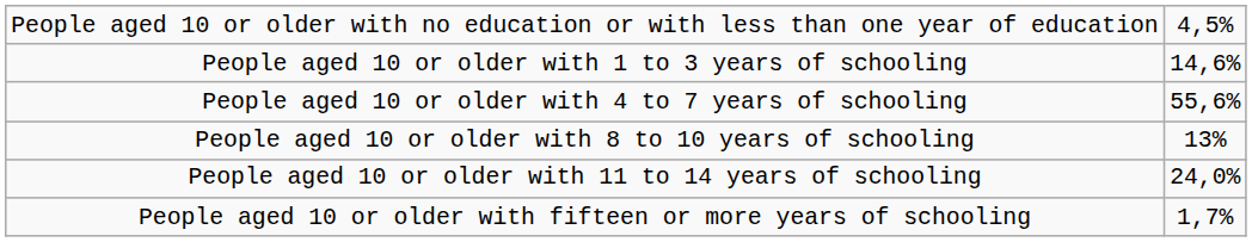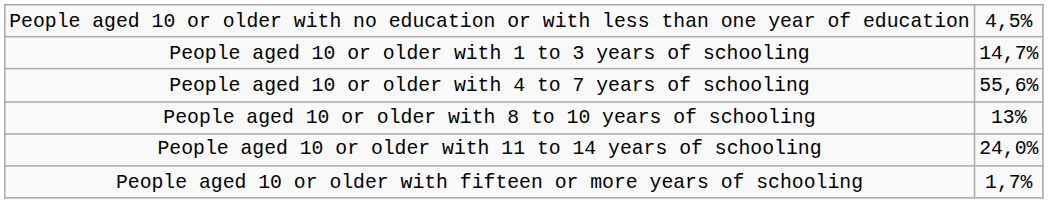 <table class="wikitable" style="float:center; margin:1em auto; border-collapse:border; text-align:center;">
 <tr>
 <td>People aged 10 or older with no education or with less than one year of education</td>
 <td>4,5%</td>
 </tr>
 <tr>
 <td>People aged 10 or older with 1 to 3 years of schooling</td>
-<td>14,6%</td>
+<td>14,7%</td>
 </tr>
 <tr>
 <td>People aged 10 or older with 4 to 7 years of schooling</td>
 <td>55,6%</td>
 </tr>
 <tr>
 <td>People aged 10 or older with 8 to 10 years of schooling</td>
 <td>13%</td>
 </tr>
 <tr>
 <td>People aged 10 or older with 11 to 14 years of schooling</td>
 <td>24,0%</td>
 </tr>
 <tr>
 <td>People aged 10 or older with fifteen or more years of schooling</td>
 <td>1,7%</td>
 </tr>
 </table>
